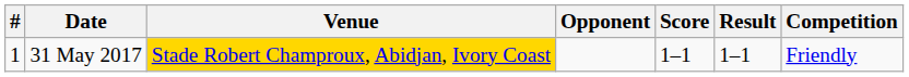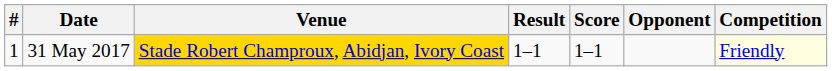 <table class="wikitable">
 <tr>
 <th>#</th>
 <th>Date</th>
 <th>Venue</th>
+<th>Result</th>
+<th>Score</th>
 <th>Opponent</th>
-<th>Score</th>
-<th>Result</th>
 <th>Competition</th>
 </tr>
 <tr>
 <td>1</td>
 <td>31 May 2017</td>
 <td style="background: gold;"><a href='#'>Stade Robert Champroux</a>, <a href='#'>Abidjan</a>, <a href='#'>Ivory Coast</a></td>
-<td></td>
 <td>1–1</td>
 <td>1–1</td>
-<td><a href='#'>Friendly</a></td>
+<td></td>
+<td style="background: lightyellow;"><a href='#'>Friendly</a></td>
 </tr>
 </table>
